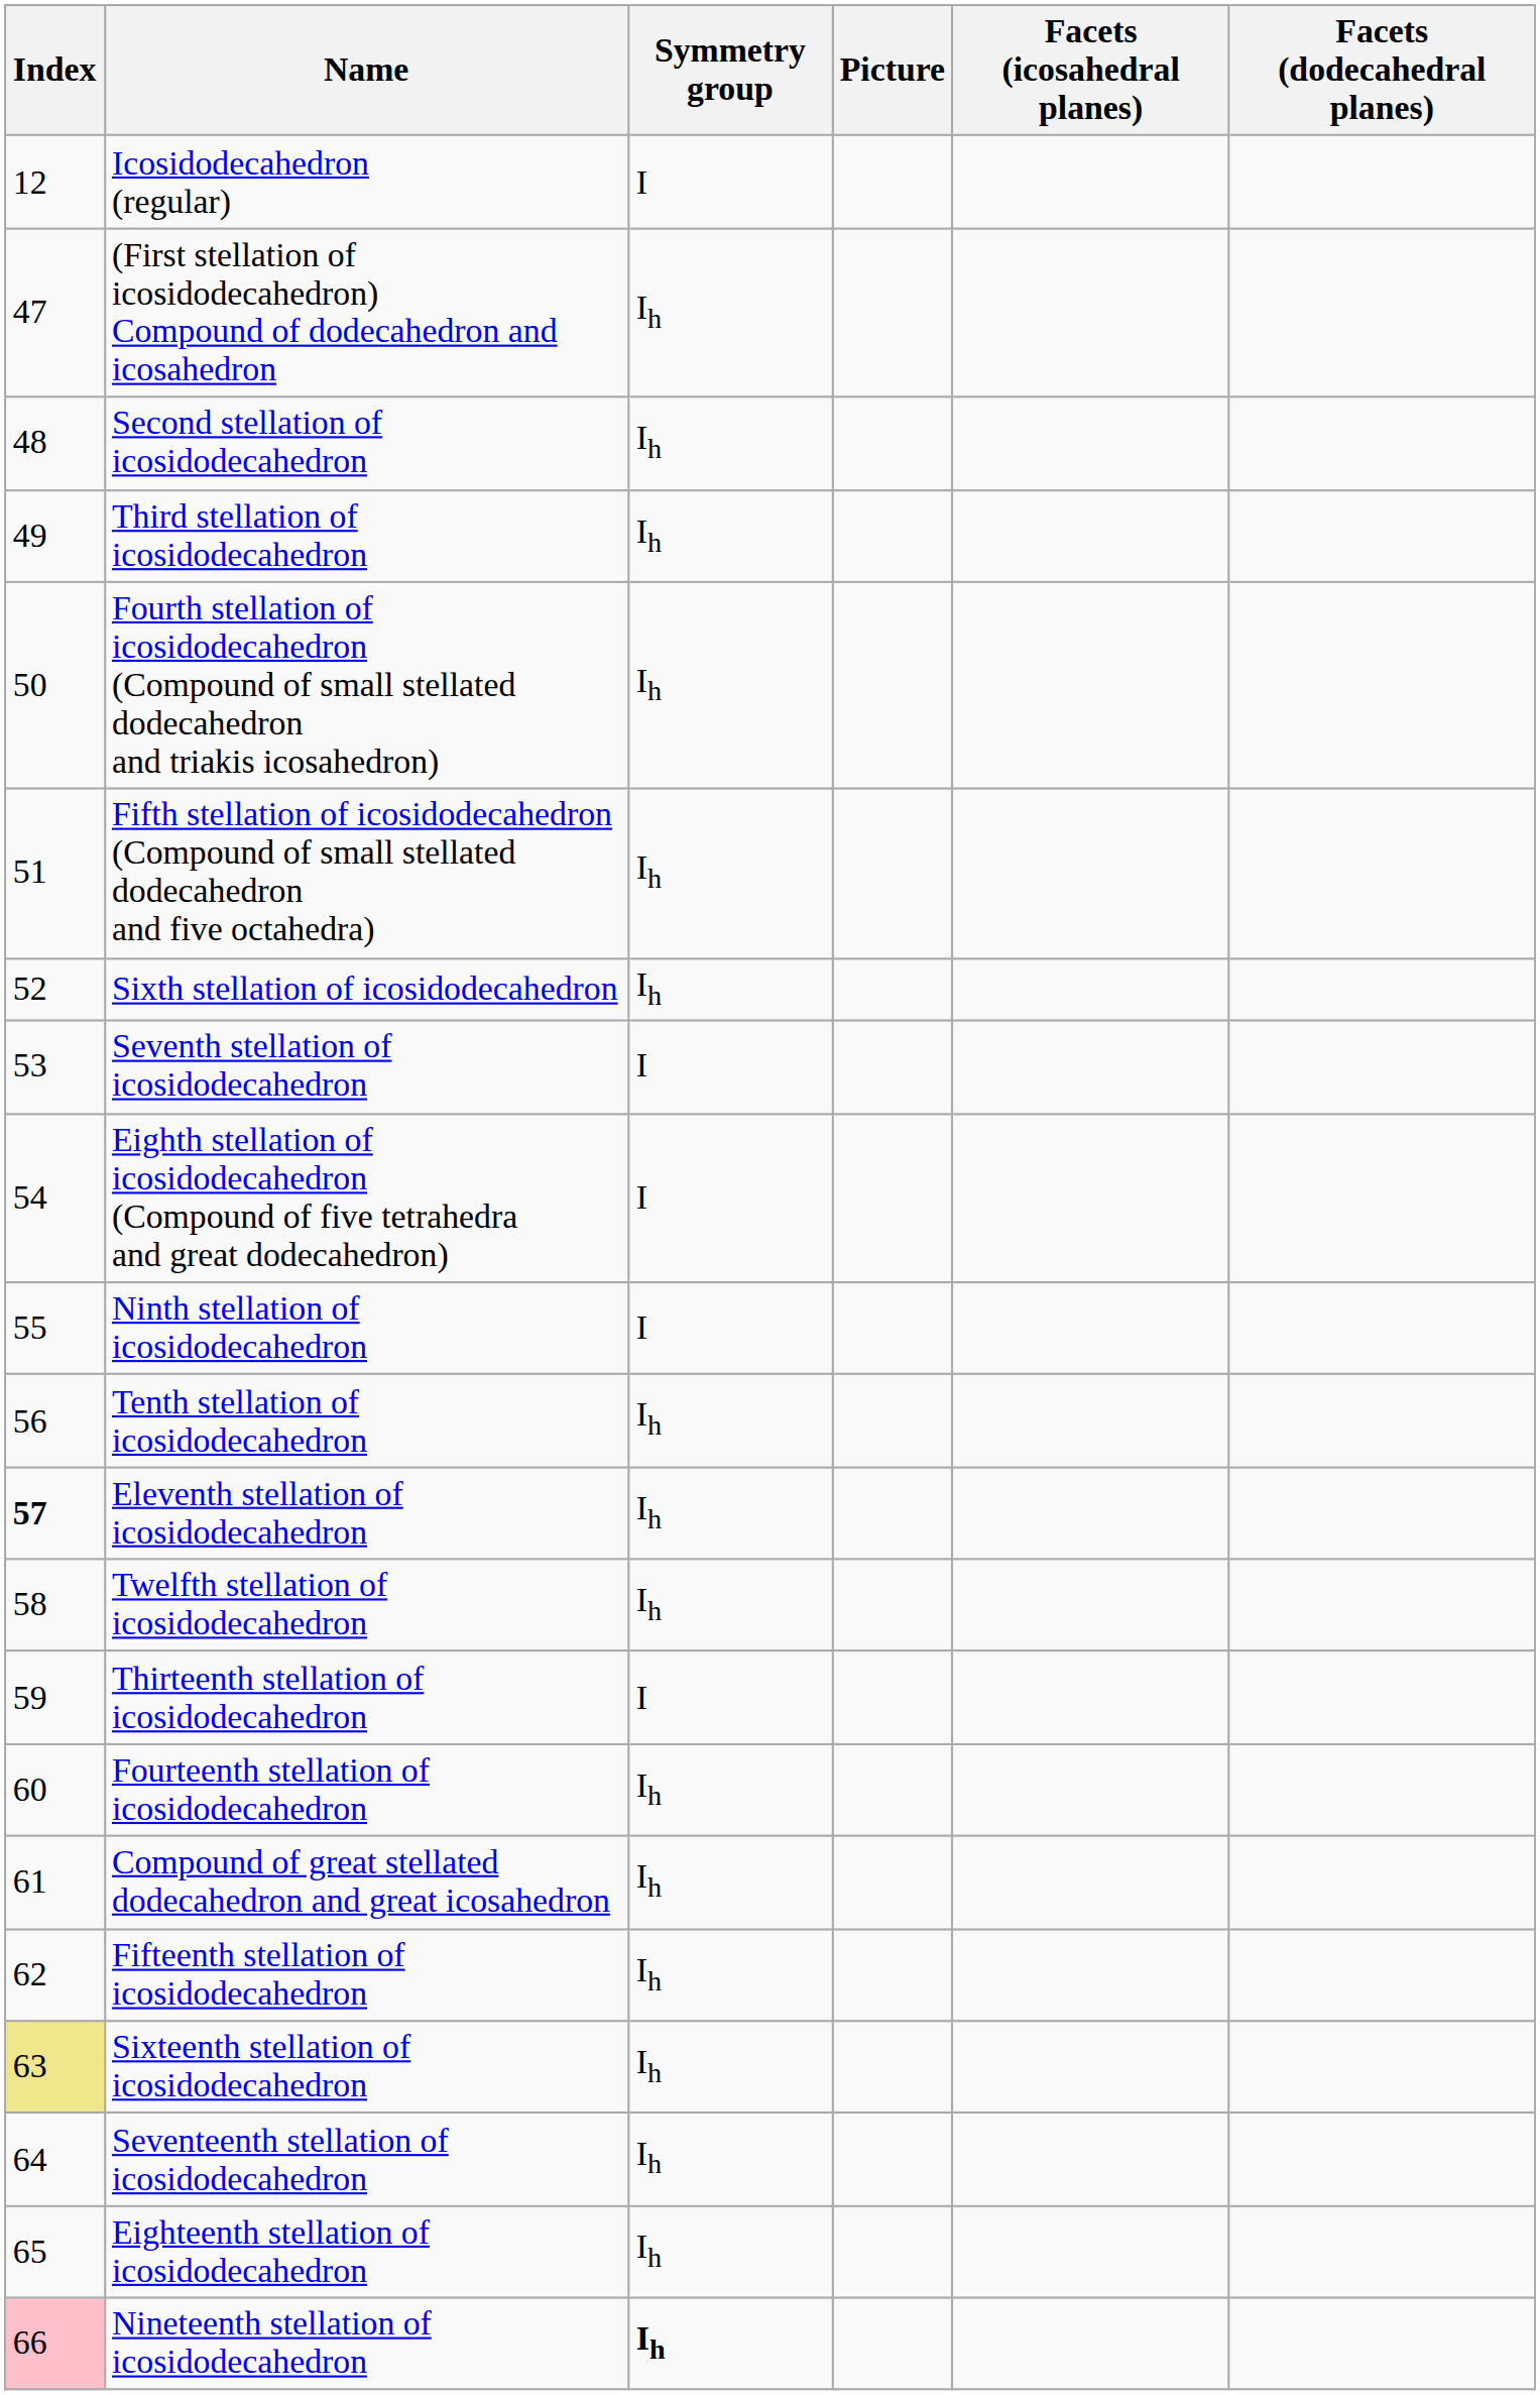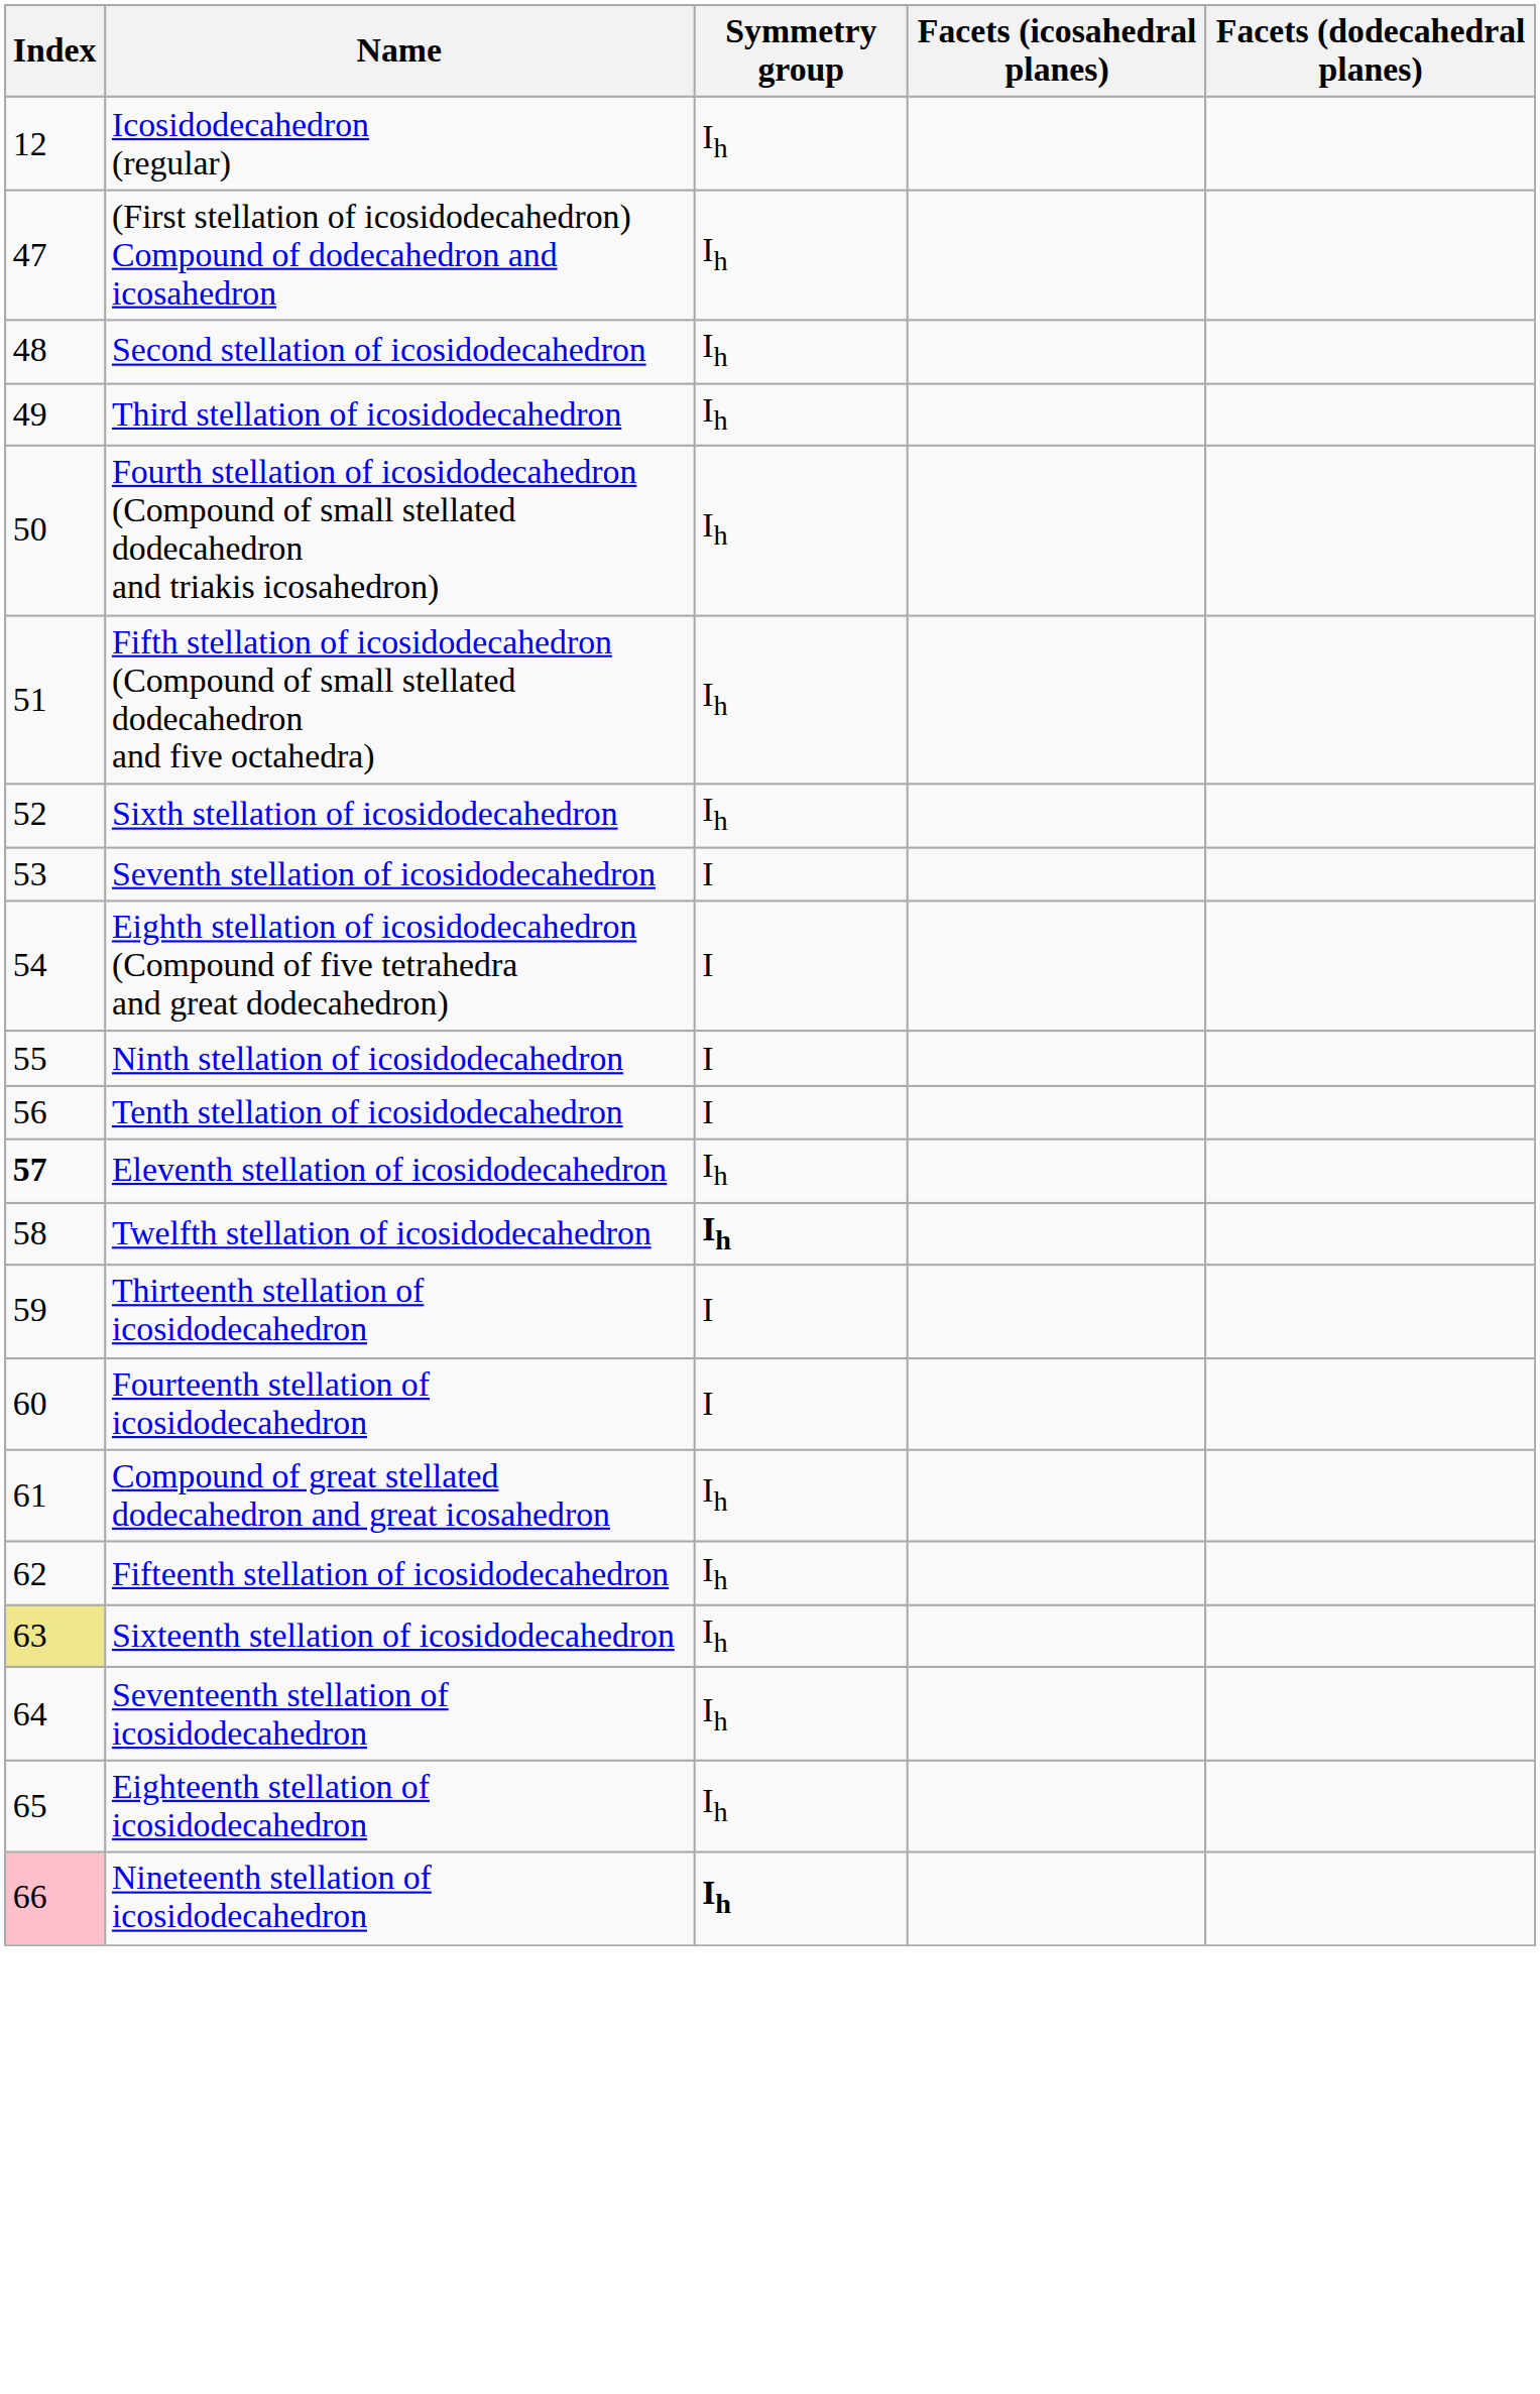 <table class="wikitable" width=720>
 <tr>
 <th>Index</th>
 <th>Name</th>
 <th>Symmetry group</th>
-<th>Picture</th>
 <th>Facets (icosahedral planes)</th>
 <th>Facets (dodecahedral planes)</th>
 </tr>
 <tr>
 <td>12</td>
 <td><a href='#'>Icosidodecahedron</a><br>(regular)</td>
-<td>I</td>
-<td></td>
+<td>I<sub>h</sub></td>
 <td></td>
 <td></td>
 </tr>
 <tr>
 <td>47</td>
 <td>(First stellation of icosidodecahedron)<br><a href='#'>Compound of dodecahedron and icosahedron</a></td>
 <td>I<sub>h</sub></td>
 <td></td>
 <td></td>
-<td></td>
 </tr>
 <tr>
 <td>48</td>
 <td><a href='#'>Second stellation of icosidodecahedron</a></td>
 <td>I<sub>h</sub></td>
-<td></td>
 <td></td>
 <td></td>
 </tr>
 <tr>
 <td>49</td>
 <td><a href='#'>Third stellation of icosidodecahedron</a></td>
 <td>I<sub>h</sub></td>
 <td></td>
 <td></td>
-<td></td>
 </tr>
 <tr>
 <td>50</td>
 <td><a href='#'>Fourth stellation of icosidodecahedron</a><br>(Compound of small stellated dodecahedron<br>and triakis icosahedron)</td>
 <td>I<sub>h</sub></td>
-<td></td>
 <td></td>
 <td></td>
 </tr>
 <tr>
 <td>51</td>
 <td><a href='#'>Fifth stellation of icosidodecahedron</a><br>(Compound of small stellated dodecahedron<br>and five octahedra)</td>
 <td>I<sub>h</sub></td>
 <td></td>
 <td></td>
-<td></td>
 </tr>
 <tr>
 <td>52</td>
 <td><a href='#'>Sixth stellation of icosidodecahedron</a></td>
 <td>I<sub>h</sub></td>
-<td></td>
 <td></td>
 <td></td>
 </tr>
 <tr>
 <td>53</td>
 <td><a href='#'>Seventh stellation of icosidodecahedron</a></td>
 <td>I</td>
 <td></td>
 <td></td>
-<td></td>
 </tr>
 <tr>
 <td>54</td>
 <td><a href='#'>Eighth stellation of icosidodecahedron</a><br>(Compound of five tetrahedra<br>and great dodecahedron)</td>
 <td>I</td>
-<td></td>
 <td></td>
 <td></td>
 </tr>
 <tr>
 <td>55</td>
 <td><a href='#'>Ninth stellation of icosidodecahedron</a></td>
 <td>I</td>
 <td></td>
 <td></td>
-<td></td>
 </tr>
 <tr>
 <td>56</td>
 <td><a href='#'>Tenth stellation of icosidodecahedron</a></td>
-<td>I<sub>h</sub></td>
-<td></td>
+<td>I</td>
 <td></td>
 <td></td>
 </tr>
 <tr>
 <td><strong>57</strong></td>
 <td><a href='#'>Eleventh stellation of icosidodecahedron</a></td>
 <td>I<sub>h</sub></td>
 <td></td>
 <td></td>
-<td></td>
 </tr>
 <tr>
 <td>58</td>
 <td><a href='#'>Twelfth stellation of icosidodecahedron</a></td>
-<td>I<sub>h</sub></td>
-<td></td>
+<td><strong>I<sub>h</sub></strong></td>
 <td></td>
 <td></td>
 </tr>
 <tr>
 <td>59</td>
 <td><a href='#'>Thirteenth stellation of icosidodecahedron</a></td>
 <td>I</td>
 <td></td>
 <td></td>
-<td></td>
 </tr>
 <tr>
 <td>60</td>
 <td><a href='#'>Fourteenth stellation of icosidodecahedron</a></td>
-<td>I<sub>h</sub></td>
-<td></td>
+<td>I</td>
 <td></td>
 <td></td>
 </tr>
 <tr>
 <td>61</td>
 <td><a href='#'>Compound of great stellated dodecahedron and great icosahedron</a></td>
 <td>I<sub>h</sub></td>
 <td></td>
 <td></td>
-<td></td>
 </tr>
 <tr>
 <td>62</td>
 <td><a href='#'>Fifteenth stellation of icosidodecahedron</a></td>
 <td>I<sub>h</sub></td>
-<td></td>
 <td></td>
 <td></td>
 </tr>
 <tr>
 <td style="background: khaki;">63</td>
 <td><a href='#'>Sixteenth stellation of icosidodecahedron</a></td>
 <td>I<sub>h</sub></td>
 <td></td>
 <td></td>
-<td></td>
 </tr>
 <tr>
 <td>64</td>
 <td><a href='#'>Seventeenth stellation of icosidodecahedron</a></td>
 <td>I<sub>h</sub></td>
-<td></td>
 <td></td>
 <td></td>
 </tr>
 <tr>
 <td>65</td>
 <td><a href='#'>Eighteenth stellation of icosidodecahedron</a></td>
 <td>I<sub>h</sub></td>
 <td></td>
 <td></td>
-<td></td>
 </tr>
 <tr>
 <td style="background: pink;">66</td>
 <td><a href='#'>Nineteenth stellation of icosidodecahedron</a></td>
 <td><strong>I<sub>h</sub></strong></td>
 <td></td>
 <td></td>
-<td></td>
 </tr>
 </table>
